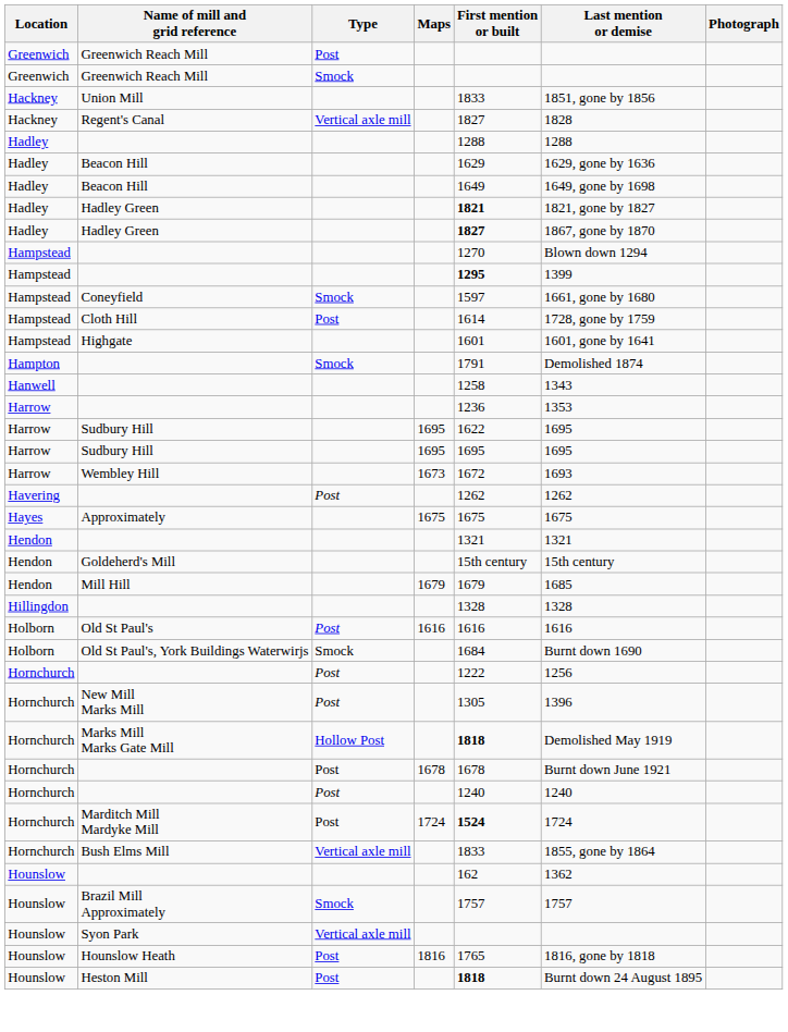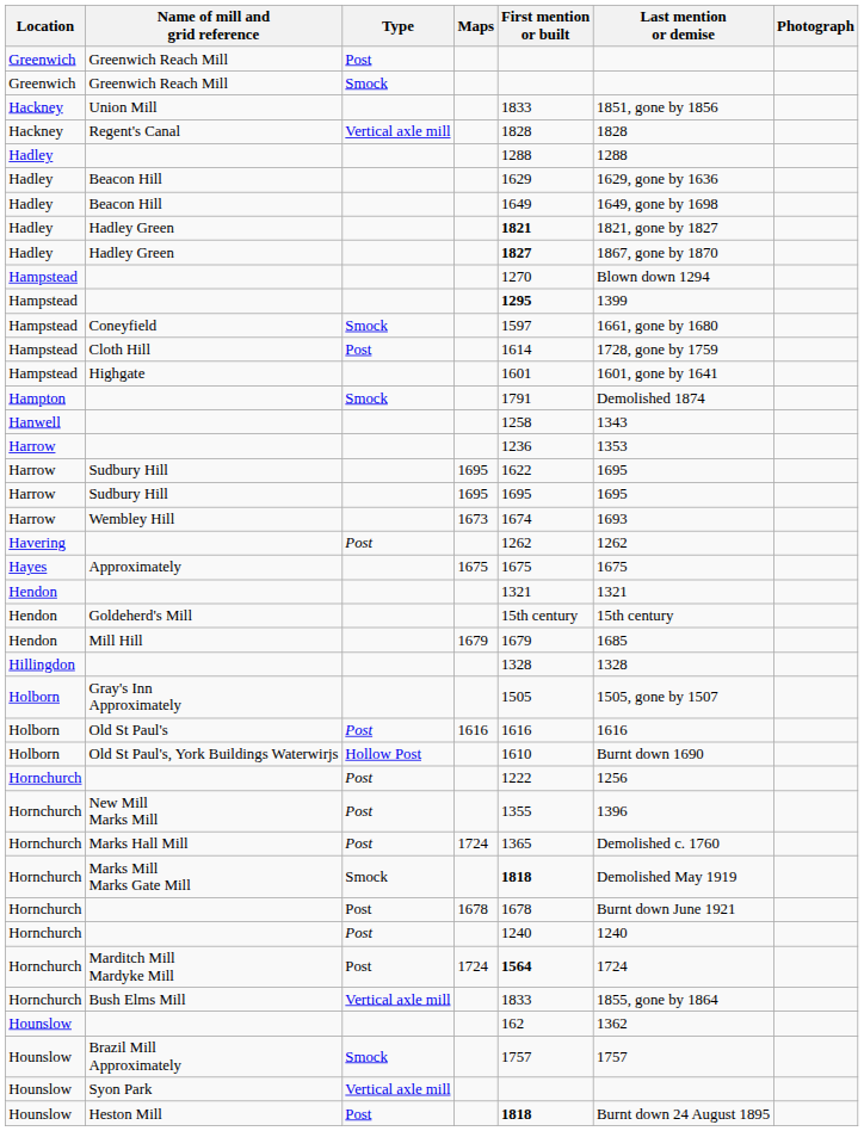 <table class="wikitable">
 <tr>
 <th>Location</th>
 <th>Name of mill and<br>grid reference</th>
 <th>Type</th>
 <th>Maps</th>
 <th>First mention<br>or built</th>
 <th>Last mention<br> or demise</th>
 <th>Photograph</th>
 </tr>
 <tr>
 <td><a href='#'>Greenwich</a></td>
 <td>Greenwich Reach Mill</td>
 <td><a href='#'>Post</a></td>
 <td></td>
 <td></td>
 <td></td>
 <td></td>
 </tr>
 <tr>
 <td>Greenwich</td>
 <td>Greenwich Reach Mill</td>
 <td><a href='#'>Smock</a></td>
 <td></td>
 <td></td>
 <td></td>
 <td></td>
 </tr>
 <tr>
 <td><a href='#'>Hackney</a></td>
 <td>Union Mill<br></td>
 <td></td>
 <td></td>
 <td>1833</td>
 <td>1851, gone by 1856</td>
 <td></td>
 </tr>
 <tr>
 <td>Hackney</td>
 <td>Regent's Canal</td>
 <td><a href='#'>Vertical axle mill</a></td>
 <td></td>
-<td>1827</td>
+<td>1828</td>
 <td>1828</td>
 <td></td>
 </tr>
 <tr>
 <td><a href='#'>Hadley</a></td>
 <td></td>
 <td></td>
 <td></td>
 <td>1288</td>
 <td>1288</td>
 <td></td>
 </tr>
 <tr>
 <td>Hadley</td>
 <td>Beacon Hill</td>
 <td></td>
 <td></td>
 <td>1629</td>
 <td>1629, gone by 1636</td>
 <td></td>
 </tr>
 <tr>
 <td>Hadley</td>
 <td>Beacon Hill</td>
 <td></td>
 <td></td>
 <td>1649</td>
 <td>1649, gone by 1698</td>
 <td></td>
 </tr>
 <tr>
 <td>Hadley</td>
 <td>Hadley Green<br></td>
 <td></td>
 <td></td>
 <td><strong>1821</strong></td>
 <td>1821, gone by 1827</td>
 <td></td>
 </tr>
 <tr>
 <td>Hadley</td>
 <td>Hadley Green<br></td>
 <td></td>
 <td></td>
 <td><strong>1827</strong></td>
 <td>1867, gone by 1870</td>
 <td></td>
 </tr>
 <tr>
 <td><a href='#'>Hampstead</a></td>
 <td></td>
 <td></td>
 <td></td>
 <td>1270</td>
 <td>Blown down 1294</td>
 <td></td>
 </tr>
 <tr>
 <td>Hampstead</td>
 <td></td>
 <td></td>
 <td></td>
 <td><strong>1295</strong></td>
 <td>1399</td>
 <td></td>
 </tr>
 <tr>
 <td>Hampstead</td>
 <td>Coneyfield</td>
 <td><a href='#'>Smock</a></td>
 <td></td>
 <td>1597</td>
 <td>1661, gone by 1680</td>
 <td></td>
 </tr>
 <tr>
 <td>Hampstead</td>
 <td>Cloth Hill<br></td>
 <td><a href='#'>Post</a></td>
 <td></td>
 <td>1614</td>
 <td>1728, gone by 1759</td>
 <td></td>
 </tr>
 <tr>
 <td>Hampstead</td>
 <td>Highgate</td>
 <td></td>
 <td></td>
 <td>1601</td>
 <td>1601, gone by 1641</td>
 <td></td>
 </tr>
 <tr>
 <td><a href='#'>Hampton</a></td>
 <td></td>
 <td><a href='#'>Smock</a></td>
 <td></td>
 <td>1791</td>
 <td>Demolished 1874</td>
 <td></td>
 </tr>
 <tr>
 <td><a href='#'>Hanwell</a></td>
 <td></td>
 <td></td>
 <td></td>
 <td>1258</td>
 <td>1343</td>
 <td></td>
 </tr>
 <tr>
 <td><a href='#'>Harrow</a></td>
 <td></td>
 <td></td>
 <td></td>
 <td>1236</td>
 <td>1353</td>
 <td></td>
 </tr>
 <tr>
 <td>Harrow</td>
 <td>Sudbury Hill</td>
 <td></td>
 <td>1695</td>
 <td>1622</td>
 <td>1695</td>
 <td></td>
 </tr>
 <tr>
 <td>Harrow</td>
 <td>Sudbury Hill</td>
 <td></td>
 <td>1695</td>
 <td>1695</td>
 <td>1695</td>
 <td></td>
 </tr>
 <tr>
 <td>Harrow</td>
 <td>Wembley Hill</td>
 <td></td>
 <td>1673</td>
-<td>1672</td>
+<td>1674</td>
 <td>1693</td>
 <td></td>
 </tr>
 <tr>
 <td><a href='#'>Havering</a></td>
 <td></td>
 <td><em>Post</em></td>
 <td></td>
 <td>1262</td>
 <td>1262</td>
 <td></td>
 </tr>
 <tr>
 <td><a href='#'>Hayes</a></td>
 <td>Approximately<br></td>
 <td></td>
 <td>1675</td>
 <td>1675</td>
 <td>1675</td>
 <td></td>
 </tr>
 <tr>
 <td><a href='#'>Hendon</a></td>
 <td></td>
 <td></td>
 <td></td>
 <td>1321</td>
 <td>1321</td>
 <td></td>
 </tr>
 <tr>
 <td>Hendon</td>
 <td>Goldeherd's Mill</td>
 <td></td>
 <td></td>
 <td>15th century</td>
 <td>15th century</td>
 <td></td>
 </tr>
 <tr>
 <td>Hendon</td>
 <td>Mill Hill<br></td>
 <td></td>
 <td>1679</td>
 <td>1679</td>
 <td>1685</td>
 <td></td>
 </tr>
 <tr>
 <td><a href='#'>Hillingdon</a></td>
 <td></td>
 <td></td>
 <td></td>
 <td>1328</td>
 <td>1328</td>
 <td></td>
 </tr>
 <tr>
+<td><a href='#'>Holborn</a></td>
+<td>Gray's Inn<br>Approximately<br></td>
+<td></td>
+<td></td>
+<td>1505</td>
+<td>1505, gone by 1507</td>
+<td></td>
+</tr>
+<tr>
 <td>Holborn</td>
 <td>Old St Paul's</td>
 <td><em><a href='#'>Post</a></em></td>
 <td>1616</td>
 <td>1616</td>
 <td>1616</td>
 <td></td>
 </tr>
 <tr>
 <td>Holborn</td>
 <td>Old St Paul's, York Buildings Waterwirjs</td>
-<td>Smock</td>
+<td><a href='#'>Hollow Post</a></td>
 <td></td>
-<td>1684</td>
+<td>1610</td>
 <td>Burnt down 1690</td>
 <td></td>
 </tr>
 <tr>
 <td><a href='#'>Hornchurch</a></td>
 <td></td>
 <td><em>Post</em></td>
 <td></td>
 <td>1222</td>
 <td>1256</td>
 <td></td>
 </tr>
 <tr>
 <td>Hornchurch</td>
 <td>New Mill<br>Marks Mill</td>
 <td><em>Post</em></td>
 <td></td>
-<td>1305</td>
+<td>1355</td>
 <td>1396</td>
 <td></td>
 </tr>
 <tr>
 <td>Hornchurch</td>
+<td>Marks Hall Mill<br></td>
+<td><em>Post</em></td>
+<td>1724</td>
+<td>1365</td>
+<td>Demolished c. 1760</td>
+<td></td>
+</tr>
+<tr>
+<td>Hornchurch</td>
 <td>Marks Mill<br>Marks Gate Mill<br></td>
-<td><a href='#'>Hollow Post</a></td>
+<td>Smock</td>
 <td></td>
 <td><strong>1818</strong></td>
 <td>Demolished May 1919</td>
 <td></td>
 </tr>
 <tr>
 <td>Hornchurch</td>
 <td></td>
 <td>Post</td>
 <td>1678</td>
 <td>1678</td>
 <td>Burnt down June 1921</td>
 <td></td>
 </tr>
 <tr>
 <td>Hornchurch</td>
 <td></td>
 <td><em>Post</em></td>
 <td></td>
 <td>1240</td>
 <td>1240</td>
 <td></td>
 </tr>
 <tr>
 <td>Hornchurch</td>
 <td>Marditch Mill<br>Mardyke Mill<br></td>
 <td>Post</td>
 <td>1724</td>
-<td><strong>1524</strong></td>
+<td><strong>1564</strong></td>
 <td>1724</td>
 <td></td>
 </tr>
 <tr>
 <td>Hornchurch</td>
 <td>Bush Elms Mill<br></td>
 <td><a href='#'>Vertical axle mill</a></td>
 <td></td>
 <td>1833</td>
 <td>1855, gone by 1864</td>
 <td></td>
 </tr>
 <tr>
 <td><a href='#'>Hounslow</a></td>
 <td></td>
 <td></td>
 <td></td>
 <td>162</td>
 <td>1362</td>
 <td></td>
 </tr>
 <tr>
 <td>Hounslow</td>
 <td>Brazil Mill<br>Approximately<br></td>
 <td><a href='#'>Smock</a></td>
 <td></td>
 <td>1757</td>
 <td>1757</td>
 <td></td>
 </tr>
 <tr>
 <td>Hounslow</td>
 <td>Syon Park</td>
 <td><a href='#'>Vertical axle mill</a></td>
 <td></td>
 <td></td>
 <td></td>
 <td></td>
 </tr>
 <tr>
 <td>Hounslow</td>
-<td>Hounslow Heath<br></td>
-<td><a href='#'>Post</a></td>
-<td>1816</td>
-<td>1765</td>
-<td>1816, gone by 1818</td>
-<td></td>
-</tr>
-<tr>
-<td>Hounslow</td>
 <td>Heston Mill<br></td>
 <td><a href='#'>Post</a></td>
 <td></td>
 <td><strong>1818</strong></td>
 <td>Burnt down 24 August 1895</td>
 <td></td>
 </tr>
 </table>
